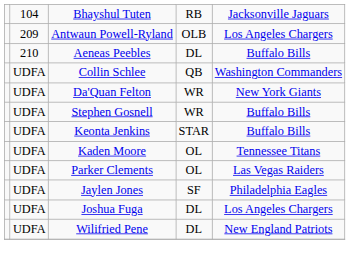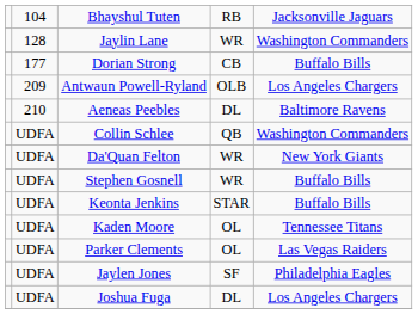 <table class="wikitable" style="text-align:center">
 <tr>
 <td></td>
 <td>104</td>
 <td><a href='#'>Bhayshul Tuten</a></td>
 <td>RB</td>
 <td><a href='#'>Jacksonville Jaguars</a></td>
+</tr>
+<tr>
+<td></td>
+<td>128</td>
+<td><a href='#'>Jaylin Lane</a></td>
+<td>WR</td>
+<td><a href='#'>Washington Commanders</a></td>
+</tr>
+<tr>
+<td></td>
+<td>177</td>
+<td><a href='#'>Dorian Strong</a></td>
+<td>CB</td>
+<td><a href='#'>Buffalo Bills</a></td>
 </tr>
 <tr>
 <td></td>
 <td>209</td>
 <td><a href='#'>Antwaun Powell-Ryland</a></td>
 <td>OLB</td>
 <td><a href='#'>Los Angeles Chargers</a></td>
 </tr>
 <tr>
 <td></td>
 <td>210</td>
 <td><a href='#'>Aeneas Peebles</a></td>
 <td>DL</td>
-<td><a href='#'>Buffalo Bills</a></td>
+<td><a href='#'>Baltimore Ravens</a></td>
 </tr>
 <tr>
 <td></td>
 <td>UDFA</td>
 <td><a href='#'>Collin Schlee</a></td>
 <td>QB</td>
 <td><a href='#'>Washington Commanders</a></td>
 </tr>
 <tr>
 <td></td>
 <td>UDFA</td>
 <td><a href='#'>Da'Quan Felton</a></td>
 <td>WR</td>
 <td><a href='#'>New York Giants</a></td>
 </tr>
 <tr>
 <td></td>
 <td>UDFA</td>
 <td><a href='#'>Stephen Gosnell</a></td>
 <td>WR</td>
 <td><a href='#'>Buffalo Bills</a></td>
 </tr>
 <tr>
 <td></td>
 <td>UDFA</td>
 <td><a href='#'>Keonta Jenkins</a></td>
 <td>STAR</td>
 <td><a href='#'>Buffalo Bills</a></td>
 </tr>
 <tr>
 <td></td>
 <td>UDFA</td>
 <td><a href='#'>Kaden Moore</a></td>
 <td>OL</td>
 <td><a href='#'>Tennessee Titans</a></td>
 </tr>
 <tr>
 <td></td>
 <td>UDFA</td>
 <td><a href='#'>Parker Clements</a></td>
 <td>OL</td>
 <td><a href='#'>Las Vegas Raiders</a></td>
 </tr>
 <tr>
 <td></td>
 <td>UDFA</td>
 <td><a href='#'>Jaylen Jones</a></td>
 <td>SF</td>
 <td><a href='#'>Philadelphia Eagles</a></td>
 </tr>
 <tr>
 <td></td>
 <td>UDFA</td>
 <td><a href='#'>Joshua Fuga</a></td>
 <td>DL</td>
 <td><a href='#'>Los Angeles Chargers</a></td>
 </tr>
 <tr>
-<td></td>
-<td>UDFA</td>
-<td><a href='#'>Wilifried Pene</a></td>
-<td>DL</td>
-<td><a href='#'>New England Patriots</a></td>
-</tr>
-<tr>
 </tr>
 </table>
